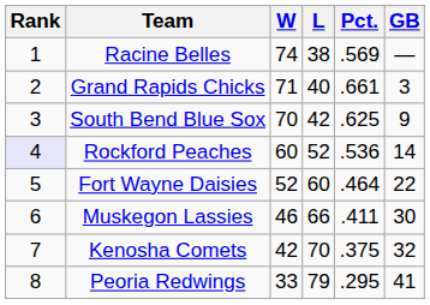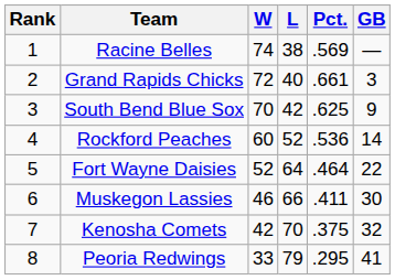 <table class="wikitable" style="text-align:center;">
 <tr>
 <th>Rank</th>
 <th>Team</th>
 <th><a href='#'>W</a></th>
 <th><a href='#'>L</a></th>
 <th><a href='#'>Pct.</a></th>
 <th><a href='#'>GB</a></th>
 </tr>
 <tr>
 <td>1</td>
 <td><a href='#'>Racine Belles</a></td>
 <td>74</td>
 <td>38</td>
 <td>.569</td>
 <td>—</td>
 </tr>
 <tr>
 <td>2</td>
 <td><a href='#'>Grand Rapids Chicks</a></td>
-<td>71</td>
+<td>72</td>
 <td>40</td>
 <td>.661</td>
 <td>3</td>
 </tr>
 <tr>
 <td>3</td>
 <td><a href='#'>South Bend Blue Sox</a></td>
 <td>70</td>
 <td>42</td>
 <td>.625</td>
 <td>9</td>
 </tr>
 <tr>
-<td style="background: lavender;">4</td>
+<td>4</td>
 <td><a href='#'>Rockford Peaches</a></td>
 <td>60</td>
 <td>52</td>
 <td>.536</td>
 <td>14</td>
 </tr>
 <tr>
 <td>5</td>
 <td><a href='#'>Fort Wayne Daisies</a></td>
 <td>52</td>
-<td>60</td>
+<td>64</td>
 <td>.464</td>
 <td>22</td>
 </tr>
 <tr>
 <td>6</td>
 <td><a href='#'>Muskegon Lassies</a></td>
 <td>46</td>
 <td>66</td>
 <td>.411</td>
 <td>30</td>
 </tr>
 <tr>
 <td>7</td>
 <td><a href='#'>Kenosha Comets</a></td>
 <td>42</td>
 <td>70</td>
 <td>.375</td>
 <td>32</td>
 </tr>
 <tr>
 <td>8</td>
 <td><a href='#'>Peoria Redwings</a></td>
 <td>33</td>
 <td>79</td>
 <td>.295</td>
 <td>41</td>
 </tr>
 </table>
